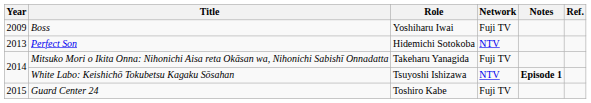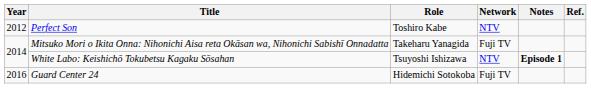 <table class="wikitable">
 <tr>
 <th>Year</th>
 <th>Title</th>
 <th>Role</th>
 <th>Network</th>
 <th>Notes</th>
 <th>Ref.</th>
 </tr>
 <tr>
-<td>2009</td>
-<td><em>Boss</em></td>
-<td>Yoshiharu Iwai</td>
-<td>Fuji TV</td>
-<td></td>
-<td></td>
-</tr>
-<tr>
-<td>2013</td>
+<td>2012</td>
 <td><em><a href='#'>Perfect Son</a></em></td>
-<td>Hidemichi Sotokoba</td>
+<td>Toshiro Kabe</td>
 <td><a href='#'>NTV</a></td>
 <td></td>
 <td></td>
 </tr>
 <tr>
 <td rowspan="2">2014</td>
 <td><em>Mitsuko Mori o Ikita Onna: Nihonichi Aisa reta Okāsan wa, Nihonichi Sabishī Onnadatta</em></td>
 <td>Takeharu Yanagida</td>
 <td>Fuji TV</td>
 <td></td>
 <td></td>
 </tr>
 <tr>
 <td><em>White Labo: Keishichō Tokubetsu Kagaku Sōsahan</em></td>
 <td>Tsuyoshi Ishizawa</td>
 <td><a href='#'>NTV</a></td>
 <td><strong>Episode 1</strong></td>
 <td></td>
 </tr>
 <tr>
-<td>2015</td>
+<td>2016</td>
 <td><em>Guard Center 24</em></td>
-<td>Toshiro Kabe</td>
+<td>Hidemichi Sotokoba</td>
 <td>Fuji TV</td>
 <td></td>
 <td></td>
 </tr>
 </table>
